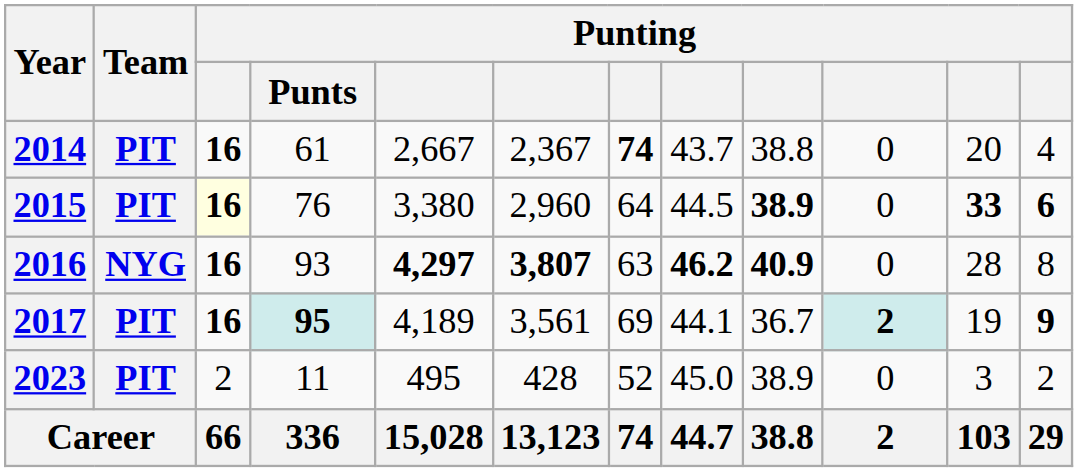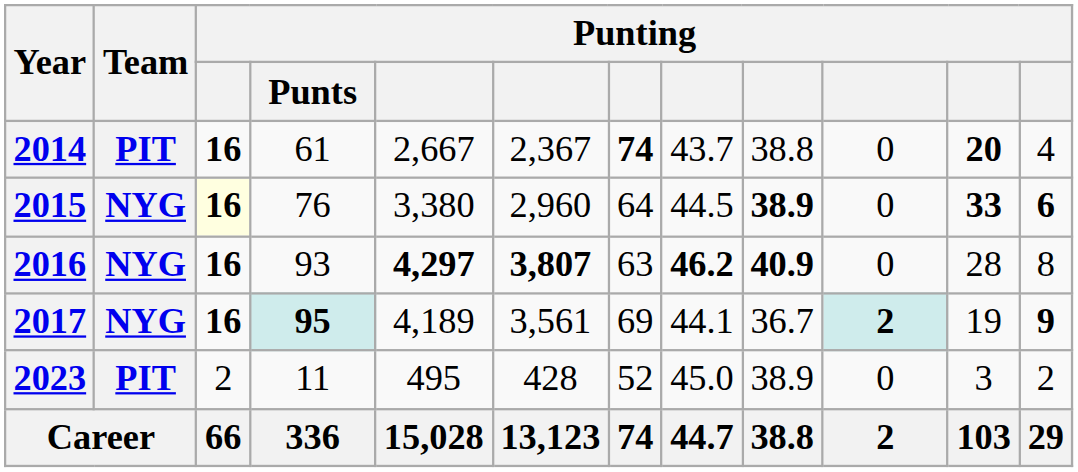 <table class=wikitable style="text-align:center;">
 <tr>
 <th rowspan="2">Year</th>
 <th rowspan="2">Team</th>
 <th colspan="10">Punting</th>
 </tr>
 <tr>
 <th></th>
 <th>Punts</th>
 <th></th>
 <th></th>
 <th></th>
 <th></th>
 <th></th>
 <th></th>
 <th></th>
 <th></th>
 </tr>
 <tr>
 <th><a href='#'>2014</a></th>
 <th><a href='#'>PIT</a></th>
 <td><strong>16</strong></td>
 <td>61</td>
 <td>2,667</td>
 <td>2,367</td>
 <td><strong>74</strong></td>
 <td>43.7</td>
 <td>38.8</td>
 <td>0</td>
-<td>20</td>
+<td><strong>20</strong></td>
 <td>4</td>
 </tr>
 <tr>
 <th><a href='#'>2015</a></th>
-<th><a href='#'>PIT</a></th>
+<th><a href='#'>NYG</a></th>
 <td style="background: lightyellow;"><strong>16</strong></td>
 <td>76</td>
 <td>3,380</td>
 <td>2,960</td>
 <td>64</td>
 <td>44.5</td>
 <td><strong>38.9</strong></td>
 <td>0</td>
 <td><strong>33</strong></td>
 <td><strong>6</strong></td>
 </tr>
 <tr>
 <th><a href='#'>2016</a></th>
 <th><a href='#'>NYG</a></th>
 <td><strong>16</strong></td>
 <td>93</td>
 <td><strong>4,297</strong></td>
 <td><strong>3,807</strong></td>
 <td>63</td>
 <td><strong>46.2</strong></td>
 <td><strong>40.9</strong></td>
 <td>0</td>
 <td>28</td>
 <td>8</td>
 </tr>
 <tr>
 <th><a href='#'>2017</a></th>
-<th><a href='#'>PIT</a></th>
+<th><a href='#'>NYG</a></th>
 <td><strong>16</strong></td>
 <td style="background:#cfecec; width:3em;"><strong>95</strong></td>
 <td>4,189</td>
 <td>3,561</td>
 <td>69</td>
 <td>44.1</td>
 <td>36.7</td>
 <td style="background:#cfecec; width:3em;"><strong>2</strong></td>
 <td>19</td>
 <td><strong>9</strong></td>
 </tr>
 <tr>
 <th><a href='#'>2023</a></th>
 <th><a href='#'>PIT</a></th>
 <td>2</td>
 <td>11</td>
 <td>495</td>
 <td>428</td>
 <td>52</td>
 <td>45.0</td>
 <td>38.9</td>
 <td>0</td>
 <td>3</td>
 <td>2</td>
 </tr>
 <tr>
 <th colspan="2">Career</th>
 <th>66</th>
 <th>336</th>
 <th>15,028</th>
 <th>13,123</th>
 <th>74</th>
 <th>44.7</th>
 <th>38.8</th>
 <th>2</th>
 <th>103</th>
 <th>29</th>
 </tr>
 </table>
